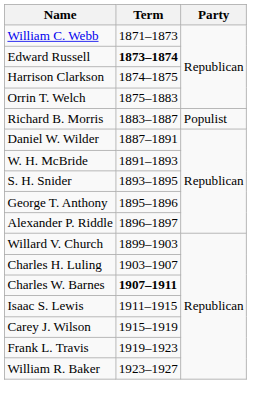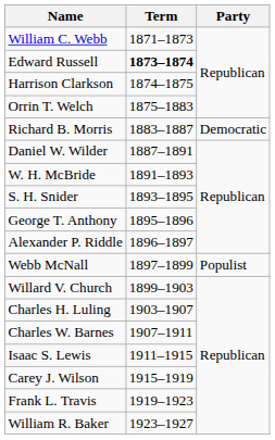 <table class="wikitable">
 <tr>
 <th>Name</th>
 <th>Term</th>
 <th>Party</th>
 </tr>
 <tr>
 <td><a href='#'>William C. Webb</a></td>
 <td>1871–1873</td>
 <td rowspan="4" >Republican</td>
 </tr>
 <tr>
 <td>Edward Russell</td>
 <td><strong>1873–1874</strong></td>
 </tr>
 <tr>
 <td>Harrison Clarkson</td>
 <td>1874–1875</td>
 </tr>
 <tr>
 <td>Orrin T. Welch</td>
 <td>1875–1883</td>
 </tr>
 <tr>
 <td>Richard B. Morris</td>
 <td>1883–1887</td>
-<td>Populist</td>
+<td>Democratic</td>
 </tr>
 <tr>
 <td>Daniel W. Wilder</td>
 <td>1887–1891</td>
 <td rowspan="5" >Republican</td>
 </tr>
 <tr>
 <td>W. H. McBride</td>
 <td>1891–1893</td>
 </tr>
 <tr>
 <td>S. H. Snider</td>
 <td>1893–1895</td>
 </tr>
 <tr>
 <td>George T. Anthony</td>
 <td>1895–1896</td>
 </tr>
 <tr>
 <td>Alexander P. Riddle</td>
 <td>1896–1897</td>
 </tr>
 <tr>
+<td>Webb McNall</td>
+<td>1897–1899</td>
+<td>Populist</td>
+</tr>
+<tr>
 <td>Willard V. Church</td>
 <td>1899–1903</td>
 <td rowspan="7" >Republican</td>
 </tr>
 <tr>
 <td>Charles H. Luling</td>
 <td>1903–1907</td>
 </tr>
 <tr>
 <td>Charles W. Barnes</td>
-<td><strong>1907–1911</strong></td>
+<td>1907–1911</td>
 </tr>
 <tr>
 <td>Isaac S. Lewis</td>
 <td>1911–1915</td>
 </tr>
 <tr>
 <td>Carey J. Wilson</td>
 <td>1915–1919</td>
 </tr>
 <tr>
 <td>Frank L. Travis</td>
 <td>1919–1923</td>
 </tr>
 <tr>
 <td>William R. Baker</td>
 <td>1923–1927</td>
 </tr>
 </table>
